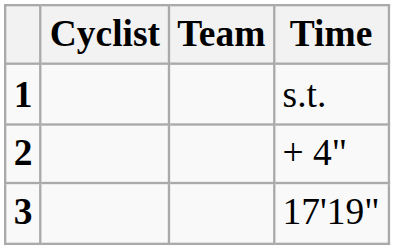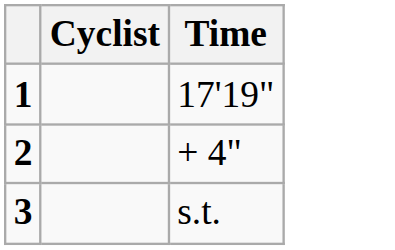 <table class="wikitable">
 <tr>
 <th></th>
 <th>Cyclist</th>
-<th>Team</th>
 <th>Time</th>
 </tr>
 <tr>
 <td><strong>1</strong></td>
 <td></td>
-<td></td>
-<td>s.t.</td>
+<td>17'19"</td>
 </tr>
 <tr>
 <td><strong>2</strong></td>
-<td></td>
 <td></td>
 <td>+ 4"</td>
 </tr>
 <tr>
 <td><strong>3</strong></td>
 <td></td>
-<td></td>
-<td>17'19"</td>
+<td>s.t.</td>
 </tr>
 </table>
